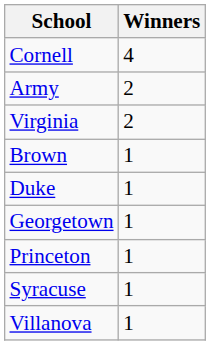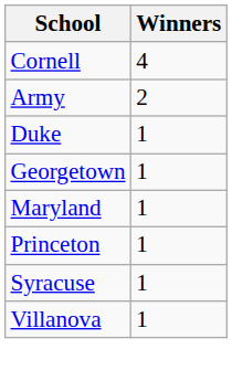 <table class="wikitable">
 <tr>
 <th bgcolor="#e5e5e5">School</th>
 <th bgcolor="#e5e5e5">Winners</th>
 </tr>
 <tr>
 <td><a href='#'>Cornell</a></td>
 <td>4</td>
 </tr>
 <tr>
 <td><a href='#'>Army</a></td>
 <td>2</td>
 </tr>
 <tr>
-<td><a href='#'>Virginia</a></td>
-<td>2</td>
-</tr>
-<tr>
-<td><a href='#'>Brown</a></td>
-<td>1</td>
-</tr>
-<tr>
 <td><a href='#'>Duke</a></td>
 <td>1</td>
 </tr>
 <tr>
 <td><a href='#'>Georgetown</a></td>
+<td>1</td>
+</tr>
+<tr>
+<td><a href='#'>Maryland</a></td>
 <td>1</td>
 </tr>
 <tr>
 <td><a href='#'>Princeton</a></td>
 <td>1</td>
 </tr>
 <tr>
 <td><a href='#'>Syracuse</a></td>
 <td>1</td>
 </tr>
 <tr>
 <td><a href='#'>Villanova</a></td>
 <td>1</td>
 </tr>
 </table>
